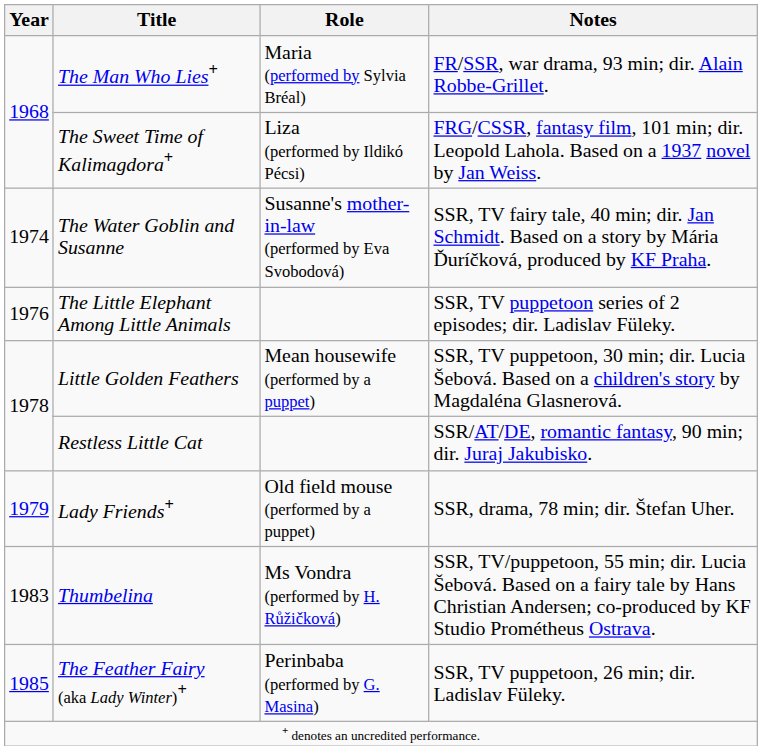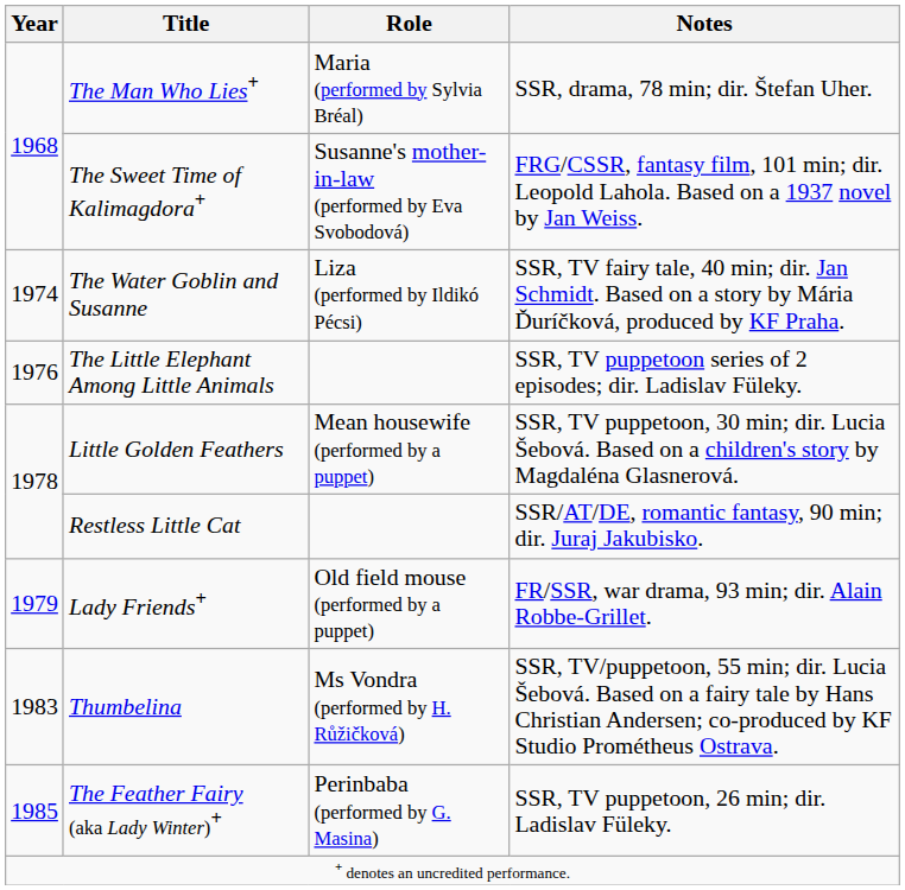 <table class=wikitable>
 <tr>
 <th width=4%>Year</th>
 <th width=28%>Title</th>
 <th width=23%>Role</th>
 <th width=45%>Notes</th>
 </tr>
 <tr>
 <td rowspan=2><a href='#'>1968</a></td>
 <td><em><a href='#'>The Man Who Lies</a></em><sup><strong>+</strong></sup></td>
 <td>Maria <br><small>(<a href='#'>performed by</a> Sylvia Bréal)</small></td>
-<td><a href='#'>FR</a>/<a href='#'>SSR</a>, war drama, 93 min; dir. <a href='#'>Alain Robbe-Grillet</a>.</td>
+<td>SSR, drama, 78 min; dir. Štefan Uher.</td>
 </tr>
 <tr>
 <td><em>The Sweet Time of Kalimagdora</em><sup><strong>+</strong></sup></td>
-<td>Liza <br><small>(performed by Ildikó Pécsi)</small></td>
+<td>Susanne's <a href='#'>mother-in-law</a> <br><small>(performed by Eva Svobodová)</small></td>
 <td><a href='#'>FRG</a>/<a href='#'>CSSR</a>, <a href='#'>fantasy film</a>, 101 min; dir. Leopold Lahola. Based on a <a href='#'>1937</a> <a href='#'>novel</a> by <a href='#'>Jan Weiss</a>.</td>
 </tr>
 <tr>
 <td>1974</td>
 <td><em>The Water Goblin and Susanne</em></td>
-<td>Susanne's <a href='#'>mother-in-law</a> <br><small>(performed by Eva Svobodová)</small></td>
+<td>Liza <br><small>(performed by Ildikó Pécsi)</small></td>
 <td>SSR, TV fairy tale, 40 min; dir. <a href='#'>Jan Schmidt</a>. Based on a story by Mária Ďuríčková, produced by <a href='#'>KF Praha</a>.</td>
 </tr>
 <tr>
 <td>1976</td>
 <td><em>The Little Elephant Among Little Animals</em></td>
 <td></td>
 <td>SSR, TV <a href='#'>puppetoon</a> series of 2 episodes; dir. Ladislav Füleky.</td>
 </tr>
 <tr>
 <td rowspan=2>1978</td>
 <td><em>Little Golden Feathers</em></td>
 <td>Mean housewife <br><small>(performed by a <a href='#'>puppet</a>)</small></td>
 <td>SSR, TV puppetoon, 30 min; dir. Lucia Šebová. Based on a <a href='#'>children's story</a> by Magdaléna Glasnerová.</td>
 </tr>
 <tr>
 <td><em>Restless Little Cat</em></td>
 <td></td>
 <td>SSR/<a href='#'>AT</a>/<a href='#'>DE</a>, <a href='#'>romantic fantasy</a>, 90 min; dir. <a href='#'>Juraj Jakubisko</a>.</td>
 </tr>
 <tr>
 <td><a href='#'>1979</a></td>
 <td><em>Lady Friends</em><sup><strong>+</strong></sup></td>
 <td>Old field mouse <br><small>(performed by a puppet)</small></td>
-<td>SSR, drama, 78 min; dir. Štefan Uher.</td>
+<td><a href='#'>FR</a>/<a href='#'>SSR</a>, war drama, 93 min; dir. <a href='#'>Alain Robbe-Grillet</a>.</td>
 </tr>
 <tr>
 <td>1983</td>
 <td><em><a href='#'>Thumbelina</a></em></td>
 <td>Ms Vondra <br><small>(performed by <a href='#'>H. Růžičková</a>)</small></td>
 <td>SSR, TV/puppetoon, 55 min; dir. Lucia Šebová. Based on a fairy tale by Hans Christian Andersen; co-produced by KF Studio Prométheus <a href='#'>Ostrava</a>.</td>
 </tr>
 <tr>
 <td><a href='#'>1985</a></td>
 <td><em><a href='#'>The Feather Fairy</a></em> <br><small>(aka <em>Lady Winter</em>)</small><sup><strong>+</strong></sup></td>
 <td>Perinbaba <br><small>(performed by <a href='#'>G. Masina</a>)</small></td>
 <td>SSR, TV puppetoon, 26 min; dir. Ladislav Füleky.</td>
 </tr>
 <tr>
 <td style="font-size:8pt" colspan=7 align=center><sup><strong>+</strong></sup> denotes an uncredited performance.</td>
 </tr>
 </table>
